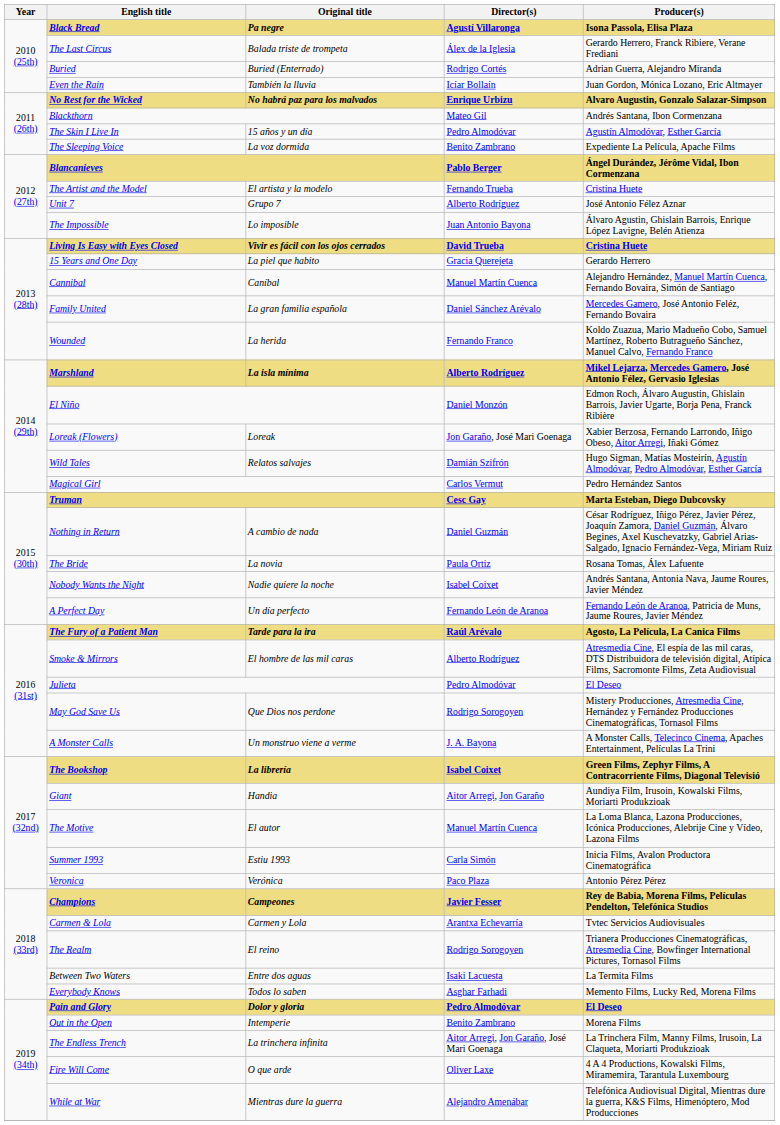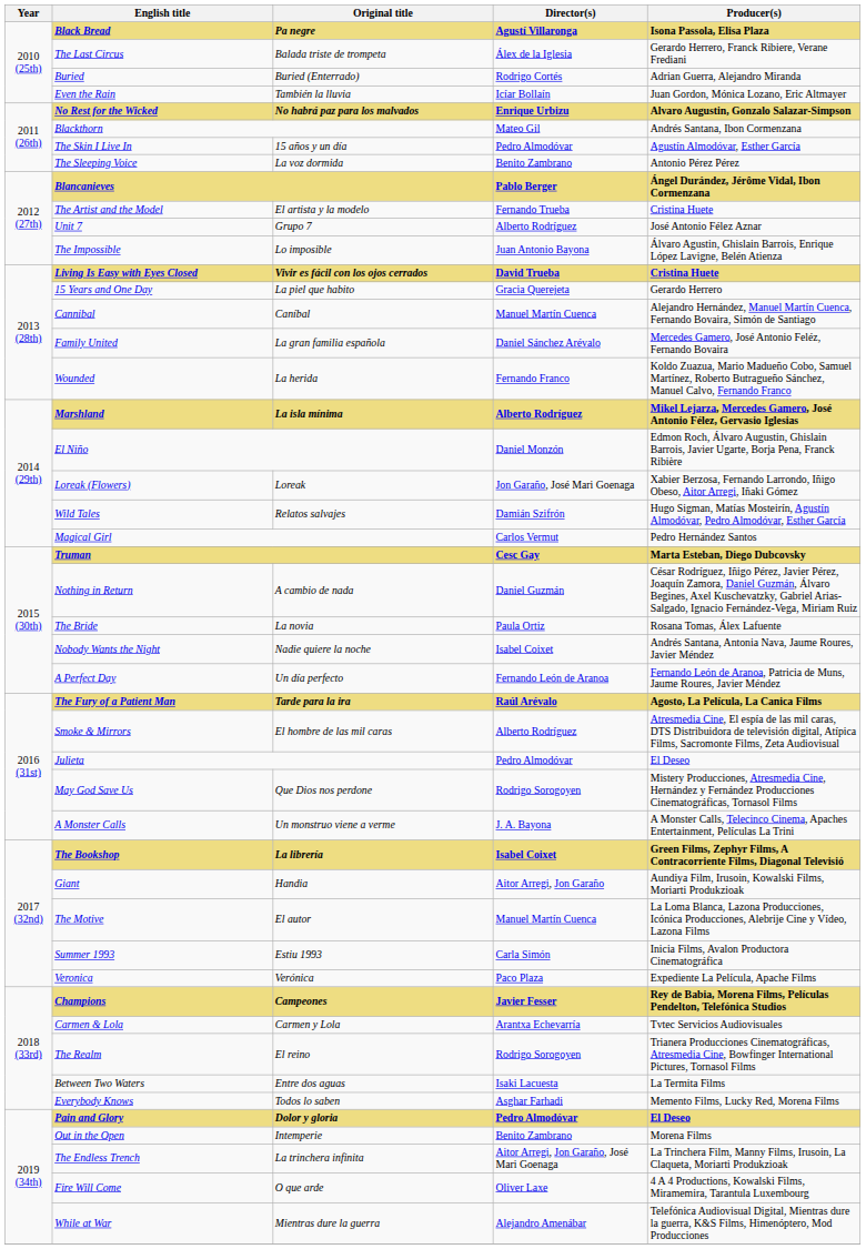 <table class="wikitable sortable" width="100%" cellpadding="5">
 <tr>
 <th width="50">Year</th>
 <th width="260">English title</th>
 <th width="260">Original title</th>
 <th width="180">Director(s)</th>
 <th width="250">Producer(s)</th>
 </tr>
 <tr>
 <td rowspan="4" style="text-align:center;">2010<br><a href='#'>(25th)</a></td>
 <td style="background:#eedd82;"><strong><em><a href='#'>Black Bread</a></em></strong></td>
 <td style="background:#eedd82;"><strong><em>Pa negre</em></strong></td>
 <td style="background:#eedd82;"><strong><a href='#'>Agustí Villaronga</a></strong></td>
 <td style="background:#eedd82;"><strong>Isona Passola, Elisa Plaza</strong></td>
 </tr>
 <tr>
 <td><em><a href='#'>The Last Circus</a></em></td>
 <td><em>Balada triste de trompeta</em></td>
 <td><a href='#'>Álex de la Iglesia</a></td>
 <td>Gerardo Herrero, Franck Ribiere, Verane Frediani</td>
 </tr>
 <tr>
 <td><em><a href='#'>Buried</a></em></td>
 <td><em>Buried (Enterrado)</em></td>
 <td><a href='#'>Rodrigo Cortés</a></td>
 <td>Adrian Guerra, Alejandro Miranda</td>
 </tr>
 <tr>
 <td><em><a href='#'>Even the Rain</a></em></td>
 <td><em>También la lluvia</em></td>
 <td><a href='#'>Icíar Bollaín</a></td>
 <td>Juan Gordon, Mónica Lozano, Eric Altmayer</td>
 </tr>
 <tr>
 <td rowspan="4" style="text-align:center;">2011<br><a href='#'>(26th)</a></td>
 <td style="background:#eedd82;"><strong><em><a href='#'>No Rest for the Wicked</a></em></strong></td>
 <td style="background:#eedd82;"><strong><em>No habrá paz para los malvados</em></strong></td>
 <td style="background:#eedd82;"><strong><a href='#'>Enrique Urbizu</a></strong></td>
 <td style="background:#eedd82;"><strong>Alvaro Augustin, Gonzalo Salazar-Simpson</strong></td>
 </tr>
 <tr>
 <td colspan="2"><em><a href='#'>Blackthorn</a></em></td>
 <td><a href='#'>Mateo Gil</a></td>
 <td>Andrés Santana, Ibon Cormenzana</td>
 </tr>
 <tr>
 <td><em><a href='#'>The Skin I Live In</a></em></td>
 <td><em>15 años y un día</em></td>
 <td><a href='#'>Pedro Almodóvar</a></td>
 <td><a href='#'>Agustín Almodóvar</a>, <a href='#'>Esther García</a></td>
 </tr>
 <tr>
 <td><em><a href='#'>The Sleeping Voice</a></em></td>
 <td><em>La voz dormida</em></td>
 <td><a href='#'>Benito Zambrano</a></td>
-<td>Expediente La Película, Apache Films</td>
+<td>Antonio Pérez Pérez</td>
 </tr>
 <tr>
 <td rowspan="4" style="text-align:center;">2012<br><a href='#'>(27th)</a></td>
 <td colspan="2" style="background:#eedd82;"><strong><em><a href='#'>Blancanieves</a></em></strong></td>
 <td style="background:#eedd82;"><strong><a href='#'>Pablo Berger</a></strong></td>
 <td style="background:#eedd82;"><strong>Ángel Durández, Jérôme Vidal, Ibon Cormenzana</strong></td>
 </tr>
 <tr>
 <td><em><a href='#'>The Artist and the Model</a></em></td>
 <td><em>El artista y la modelo</em></td>
 <td><a href='#'>Fernando Trueba</a></td>
 <td><a href='#'>Cristina Huete</a></td>
 </tr>
 <tr>
 <td><em><a href='#'>Unit 7</a></em></td>
 <td><em>Grupo 7</em></td>
 <td><a href='#'>Alberto Rodríguez</a></td>
 <td>José Antonio Félez Aznar</td>
 </tr>
 <tr>
 <td><em><a href='#'>The Impossible</a></em></td>
 <td><em>Lo imposible</em></td>
 <td><a href='#'>Juan Antonio Bayona</a></td>
 <td>Álvaro Agustin, Ghislain Barrois, Enrique López Lavigne, Belén Atienza</td>
 </tr>
 <tr>
 <td rowspan="5" style="text-align:center;">2013<br><a href='#'>(28th)</a></td>
 <td style="background:#eedd82;"><strong><em><a href='#'>Living Is Easy with Eyes Closed</a></em></strong></td>
 <td style="background:#eedd82;"><strong><em>Vivir es fácil con los ojos cerrados</em></strong></td>
 <td style="background:#eedd82;"><strong><a href='#'>David Trueba</a></strong></td>
 <td style="background:#eedd82;"><strong><a href='#'>Cristina Huete</a></strong></td>
 </tr>
 <tr>
 <td><em><a href='#'>15 Years and One Day</a></em></td>
 <td><em>La piel que habito</em></td>
 <td><a href='#'>Gracia Querejeta</a></td>
 <td>Gerardo Herrero</td>
 </tr>
 <tr>
 <td><em><a href='#'>Cannibal</a></em></td>
 <td><em>Caníbal</em></td>
 <td><a href='#'>Manuel Martín Cuenca</a></td>
 <td>Alejandro Hernández, <a href='#'>Manuel Martín Cuenca</a>, Fernando Bovaira, Simón de Santiago</td>
 </tr>
 <tr>
 <td><em><a href='#'>Family United</a></em></td>
 <td><em>La gran familia española</em></td>
 <td><a href='#'>Daniel Sánchez Arévalo</a></td>
 <td><a href='#'>Mercedes Gamero</a>, José Antonio Feléz, Fernando Bovaira</td>
 </tr>
 <tr>
 <td><em><a href='#'>Wounded</a></em></td>
 <td><em>La herida</em></td>
 <td><a href='#'>Fernando Franco</a></td>
 <td>Koldo Zuazua, Mario Madueño Cobo, Samuel Martínez, Roberto Butragueño Sánchez, Manuel Calvo, <a href='#'>Fernando Franco</a></td>
 </tr>
 <tr>
 <td rowspan="5" style="text-align:center;">2014<br><a href='#'>(29th)</a></td>
 <td style="background:#eedd82;"><strong><em><a href='#'>Marshland</a></em></strong></td>
 <td style="background:#eedd82;"><strong><em>La isla mínima</em></strong></td>
 <td style="background:#eedd82;"><strong><a href='#'>Alberto Rodríguez</a></strong></td>
 <td style="background:#eedd82;"><strong><a href='#'>Mikel Lejarza</a>, <a href='#'>Mercedes Gamero</a>, José Antonio Félez, Gervasio Iglesias</strong></td>
 </tr>
 <tr>
 <td colspan=2><em><a href='#'>El Niño</a></em></td>
 <td><a href='#'>Daniel Monzón</a></td>
 <td>Edmon Roch, Álvaro Augustin, Ghislain Barrois, Javier Ugarte, Borja Pena, Franck Ribière</td>
 </tr>
 <tr>
 <td><em><a href='#'>Loreak (Flowers)</a></em></td>
 <td><em>Loreak</em></td>
 <td><a href='#'>Jon Garaño</a>, José Mari Goenaga</td>
 <td>Xabier Berzosa, Fernando Larrondo, Iñigo Obeso, <a href='#'>Aitor Arregi</a>, Iñaki Gómez</td>
 </tr>
 <tr>
 <td><em><a href='#'>Wild Tales</a></em></td>
 <td><em>Relatos salvajes</em></td>
 <td><a href='#'>Damián Szifrón</a></td>
 <td>Hugo Sigman, Matías Mosteirín, <a href='#'>Agustín Almodóvar</a>, <a href='#'>Pedro Almodóvar</a>, <a href='#'>Esther García</a></td>
 </tr>
 <tr>
 <td colspan=2><em><a href='#'>Magical Girl</a></em></td>
 <td><a href='#'>Carlos Vermut</a></td>
 <td>Pedro Hernández Santos</td>
 </tr>
 <tr>
 <td rowspan="5" style="text-align:center;">2015<br><a href='#'>(30th)</a></td>
 <td style="background:#eedd82;" colspan=2><strong><em><a href='#'>Truman</a></em></strong></td>
 <td style="background:#eedd82;"><strong><a href='#'>Cesc Gay</a></strong></td>
 <td style="background:#eedd82;"><strong>Marta Esteban, Diego Dubcovsky</strong></td>
 </tr>
 <tr>
 <td><em><a href='#'>Nothing in Return</a></em></td>
 <td><em>A cambio de nada</em></td>
 <td><a href='#'>Daniel Guzmán</a></td>
 <td>César Rodríguez, Iñigo Pérez, Javier Pérez, Joaquín Zamora, <a href='#'>Daniel Guzmán</a>, Álvaro Begines, Axel Kuschevatzky, Gabriel Arias-Salgado, Ignacio Fernández-Vega, Miriam Ruiz</td>
 </tr>
 <tr>
 <td><em><a href='#'>The Bride</a></em></td>
 <td><em>La novia</em></td>
 <td><a href='#'>Paula Ortiz</a></td>
 <td>Rosana Tomas, Álex Lafuente</td>
 </tr>
 <tr>
 <td><em><a href='#'>Nobody Wants the Night</a></em></td>
 <td><em>Nadie quiere la noche</em></td>
 <td><a href='#'>Isabel Coixet</a></td>
 <td>Andrés Santana, Antonia Nava, Jaume Roures, Javier Méndez</td>
 </tr>
 <tr>
 <td><em><a href='#'>A Perfect Day</a></em></td>
 <td><em>Un día perfecto</em></td>
 <td><a href='#'>Fernando León de Aranoa</a></td>
 <td><a href='#'>Fernando León de Aranoa</a>, Patricia de Muns, Jaume Roures, Javier Méndez</td>
 </tr>
 <tr>
 <td rowspan="5" style="text-align:center;">2016<br><a href='#'>(31st)</a></td>
 <td style="background:#eedd82;"><strong><em><a href='#'>The Fury of a Patient Man</a></em></strong></td>
 <td style="background:#eedd82;"><strong><em>Tarde para la ira</em></strong></td>
 <td style="background:#eedd82;"><strong><a href='#'>Raúl Arévalo</a></strong></td>
 <td style="background:#eedd82;"><strong>Agosto, La Película, La Canica Films</strong></td>
 </tr>
 <tr>
 <td><em><a href='#'>Smoke & Mirrors</a></em></td>
 <td><em>El hombre de las mil caras</em></td>
 <td><a href='#'>Alberto Rodríguez</a></td>
 <td><a href='#'>Atresmedia Cine</a>, El espía de las mil caras, DTS Distribuidora de televisión digital, Atípica Films, Sacromonte Films, Zeta Audiovisual</td>
 </tr>
 <tr>
 <td colspan=2><em><a href='#'>Julieta</a></em></td>
 <td><a href='#'>Pedro Almodóvar</a></td>
 <td><a href='#'>El Deseo</a></td>
 </tr>
 <tr>
 <td><em><a href='#'>May God Save Us</a></em></td>
 <td><em>Que Dios nos perdone</em></td>
 <td><a href='#'>Rodrigo Sorogoyen</a></td>
 <td>Mistery Producciones, <a href='#'>Atresmedia Cine</a>, Hernández y Fernández Producciones Cinematográficas, Tornasol Films</td>
 </tr>
 <tr>
 <td><em><a href='#'>A Monster Calls</a></em></td>
 <td><em>Un monstruo viene a verme</em></td>
 <td><a href='#'>J. A. Bayona</a></td>
 <td>A Monster Calls, <a href='#'>Telecinco Cinema</a>, Apaches Entertainment, Películas La Trini</td>
 </tr>
 <tr>
 <td rowspan="5" style="text-align:center;">2017<br><a href='#'>(32nd)</a><br></td>
 <td style="background:#eedd82;"><strong><em><a href='#'>The Bookshop</a></em></strong></td>
 <td style="background:#eedd82;"><strong><em>La librería</em></strong></td>
 <td style="background:#eedd82;"><strong><a href='#'>Isabel Coixet</a></strong></td>
 <td style="background:#eedd82;"><strong>Green Films, Zephyr Films, A Contracorriente Films, Diagonal Televisió</strong></td>
 </tr>
 <tr>
 <td><em><a href='#'>Giant</a></em></td>
 <td><em>Handia</em></td>
 <td><a href='#'>Aitor Arregi</a>, <a href='#'>Jon Garaño</a></td>
 <td>Aundiya Film, Irusoin, Kowalski Films, Moriarti Produkzioak</td>
 </tr>
 <tr>
 <td><em><a href='#'>The Motive</a></em></td>
 <td><em>El autor</em></td>
 <td><a href='#'>Manuel Martín Cuenca</a></td>
 <td>La Loma Blanca, Lazona Producciones, Icónica Producciones, Alebrije Cine y Vídeo, Lazona Films</td>
 </tr>
 <tr>
 <td><em><a href='#'>Summer 1993</a></em></td>
 <td><em>Estiu 1993</em></td>
 <td><a href='#'>Carla Simón</a></td>
 <td>Inicia Films, Avalon Productora Cinematográfica</td>
 </tr>
 <tr>
 <td><em><a href='#'>Veronica</a></em></td>
 <td><em>Verónica</em></td>
 <td><a href='#'>Paco Plaza</a></td>
-<td>Antonio Pérez Pérez</td>
+<td>Expediente La Película, Apache Films</td>
 </tr>
 <tr>
 <td rowspan="5" style="text-align:center;">2018<br><a href='#'>(33rd)</a><br></td>
 <td style="background:#eedd82;"><strong><em><a href='#'>Champions</a></em></strong></td>
 <td style="background:#eedd82;"><strong><em>Campeones</em></strong></td>
 <td style="background:#eedd82;"><strong><a href='#'>Javier Fesser</a></strong></td>
 <td style="background:#eedd82;"><strong>Rey de Babia, Morena Films, Películas Pendelton, Telefónica Studios</strong></td>
 </tr>
 <tr>
 <td><em><a href='#'>Carmen & Lola</a></em></td>
 <td><em>Carmen y Lola</em></td>
 <td><a href='#'>Arantxa Echevarría</a></td>
 <td>Tvtec Servicios Audiovisuales</td>
 </tr>
 <tr>
 <td><em><a href='#'>The Realm</a></em></td>
 <td><em>El reino</em></td>
 <td><a href='#'>Rodrigo Sorogoyen</a></td>
 <td>Trianera Producciones Cinematográficas, <a href='#'>Atresmedia Cine</a>, Bowfinger International Pictures, Tornasol Films</td>
 </tr>
 <tr>
 <td><em>Between Two Waters</em></td>
 <td><em>Entre dos aguas</em></td>
 <td><a href='#'>Isaki Lacuesta</a></td>
 <td>La Termita Films</td>
 </tr>
 <tr>
 <td><em><a href='#'>Everybody Knows</a></em></td>
 <td><em>Todos lo saben</em></td>
 <td><a href='#'>Asghar Farhadi</a></td>
 <td>Memento Films, Lucky Red, Morena Films</td>
 </tr>
 <tr>
 <td rowspan="5" style="text-align:center;">2019<br><a href='#'>(34th)</a><br></td>
 <td style="background:#eedd82;"><strong><em><a href='#'>Pain and Glory</a></em></strong></td>
 <td style="background:#eedd82;"><strong><em>Dolor y gloria</em></strong></td>
 <td style="background:#eedd82;"><strong><a href='#'>Pedro Almodóvar</a></strong></td>
 <td style="background:#eedd82;"><strong><a href='#'>El Deseo</a></strong></td>
 </tr>
 <tr>
 <td><em><a href='#'>Out in the Open</a></em></td>
 <td><em>Intemperie</em></td>
 <td><a href='#'>Benito Zambrano</a></td>
 <td>Morena Films</td>
 </tr>
 <tr>
 <td><em><a href='#'>The Endless Trench</a></em></td>
 <td><em>La trinchera infinita</em></td>
 <td><a href='#'>Aitor Arregi</a>, <a href='#'>Jon Garaño</a>, José Mari Goenaga</td>
 <td>La Trinchera Film, Manny Films, Irusoin, La Claqueta, Moriarti Produkzioak</td>
 </tr>
 <tr>
 <td><em><a href='#'>Fire Will Come</a></em></td>
 <td><em>O que arde</em></td>
 <td><a href='#'>Oliver Laxe</a></td>
 <td>4 A 4 Productions, Kowalski Films, Miramemira, Tarantula Luxembourg</td>
 </tr>
 <tr>
 <td><em><a href='#'>While at War</a></em></td>
 <td><em>Mientras dure la guerra</em></td>
 <td><a href='#'>Alejandro Amenábar</a></td>
 <td>Telefónica Audiovisual Digital, Mientras dure la guerra, K&S Films, Himenóptero, Mod Producciones</td>
 </tr>
 <tr>
 </tr>
 </table>
